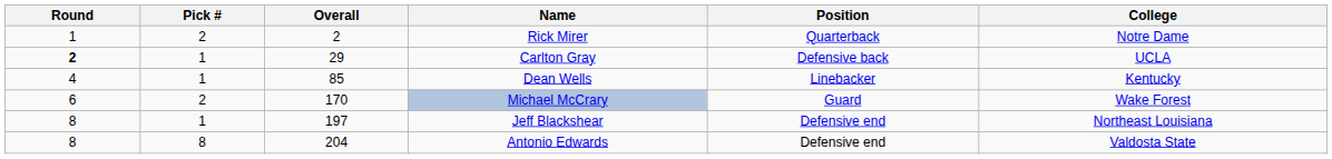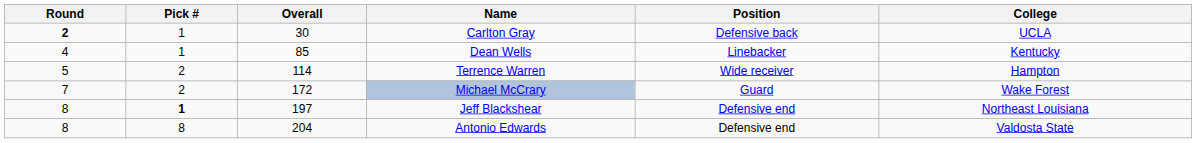 <table class="wikitable sortable sortable" style="width: 100%; text-align:center">
 <tr>
 <th>Round</th>
 <th>Pick #</th>
 <th>Overall</th>
 <th>Name</th>
 <th>Position</th>
 <th>College</th>
 </tr>
 <tr>
-<td>1</td>
-<td>2</td>
-<td>2</td>
-<td><a href='#'>Rick Mirer</a></td>
-<td><a href='#'>Quarterback</a></td>
-<td><a href='#'>Notre Dame</a></td>
-</tr>
-<tr>
 <td><strong>2</strong></td>
 <td>1</td>
-<td>29</td>
+<td>30</td>
 <td><a href='#'>Carlton Gray</a></td>
 <td><a href='#'>Defensive back</a></td>
 <td><a href='#'>UCLA</a></td>
 </tr>
 <tr>
 <td>4</td>
 <td>1</td>
 <td>85</td>
 <td><a href='#'>Dean Wells</a></td>
 <td><a href='#'>Linebacker</a></td>
 <td><a href='#'>Kentucky</a></td>
 </tr>
 <tr>
-<td>6</td>
+<td>5</td>
 <td>2</td>
-<td>170</td>
+<td>114</td>
+<td><a href='#'>Terrence Warren</a></td>
+<td><a href='#'>Wide receiver</a></td>
+<td><a href='#'>Hampton</a></td>
+</tr>
+<tr>
+<td>7</td>
+<td>2</td>
+<td>172</td>
 <td bgcolor=lightsteelblue><a href='#'>Michael McCrary</a></td>
 <td><a href='#'>Guard</a></td>
 <td><a href='#'>Wake Forest</a></td>
 </tr>
 <tr>
 <td>8</td>
-<td>1</td>
+<td><strong>1</strong></td>
 <td>197</td>
 <td><a href='#'>Jeff Blackshear</a></td>
 <td><a href='#'>Defensive end</a></td>
 <td><a href='#'>Northeast Louisiana</a></td>
 </tr>
 <tr>
 <td>8</td>
 <td>8</td>
 <td>204</td>
 <td><a href='#'>Antonio Edwards</a></td>
 <td>Defensive end</td>
 <td><a href='#'>Valdosta State</a></td>
 </tr>
 </table>
